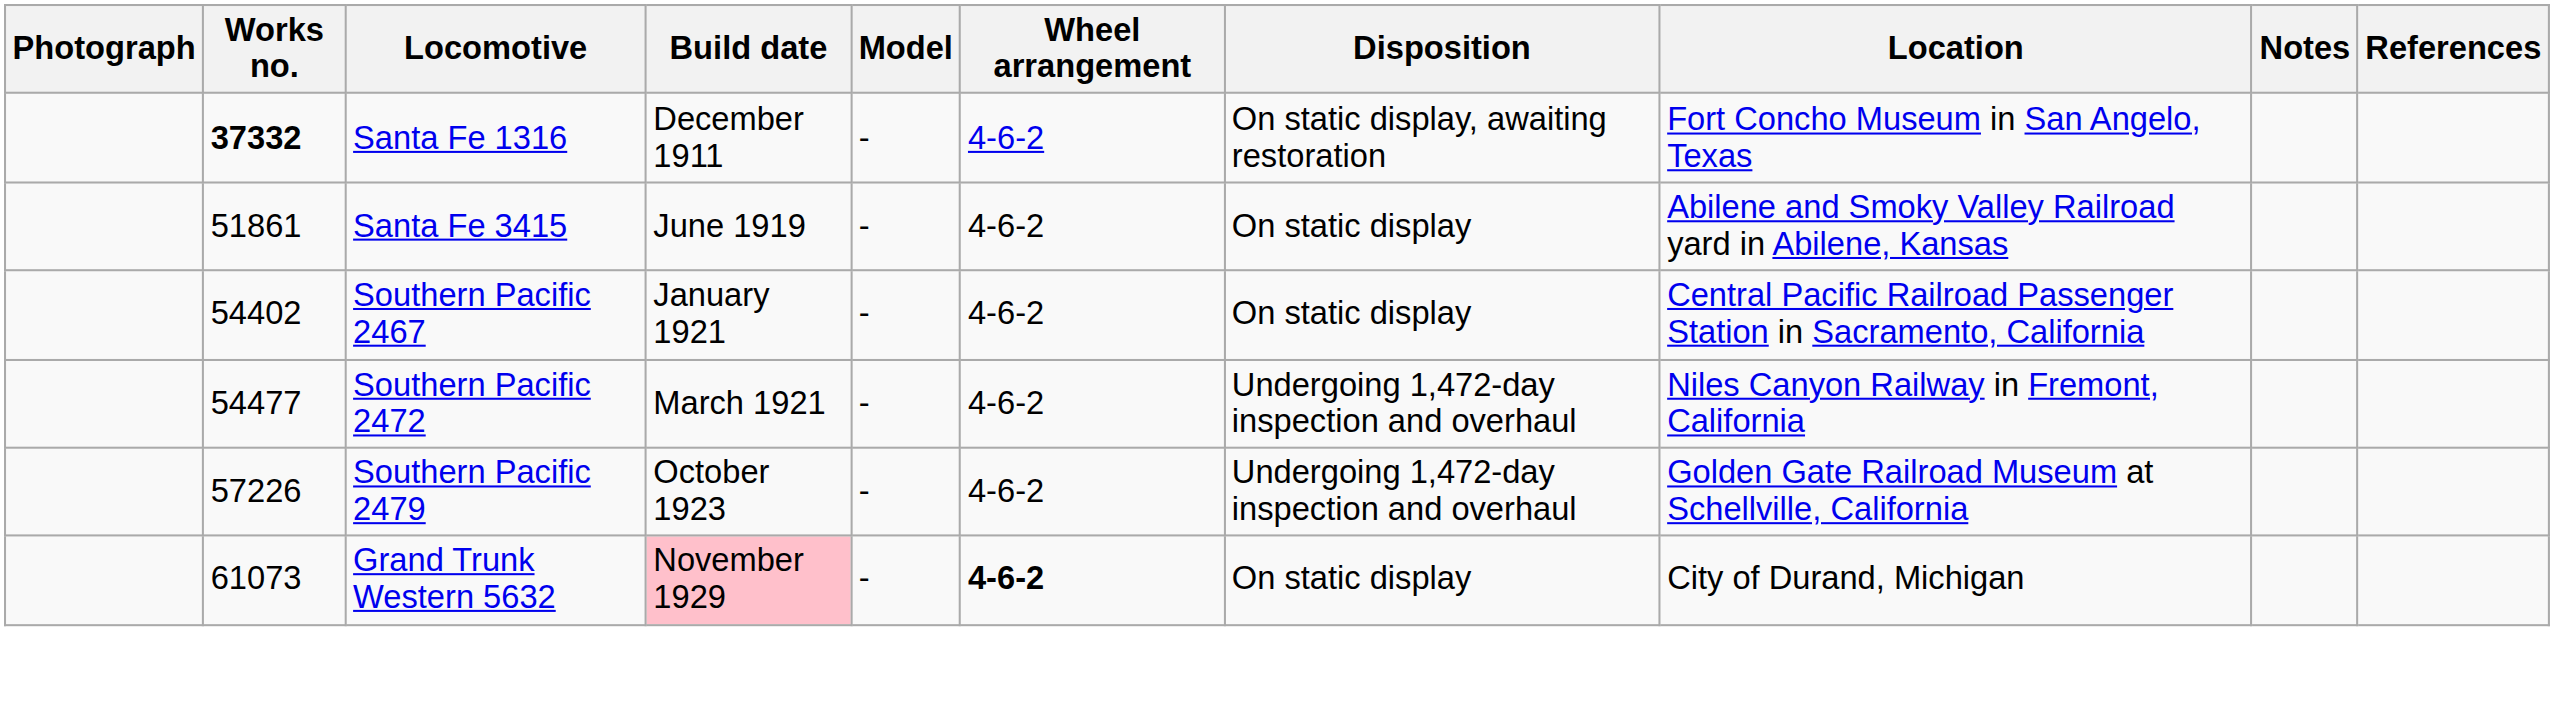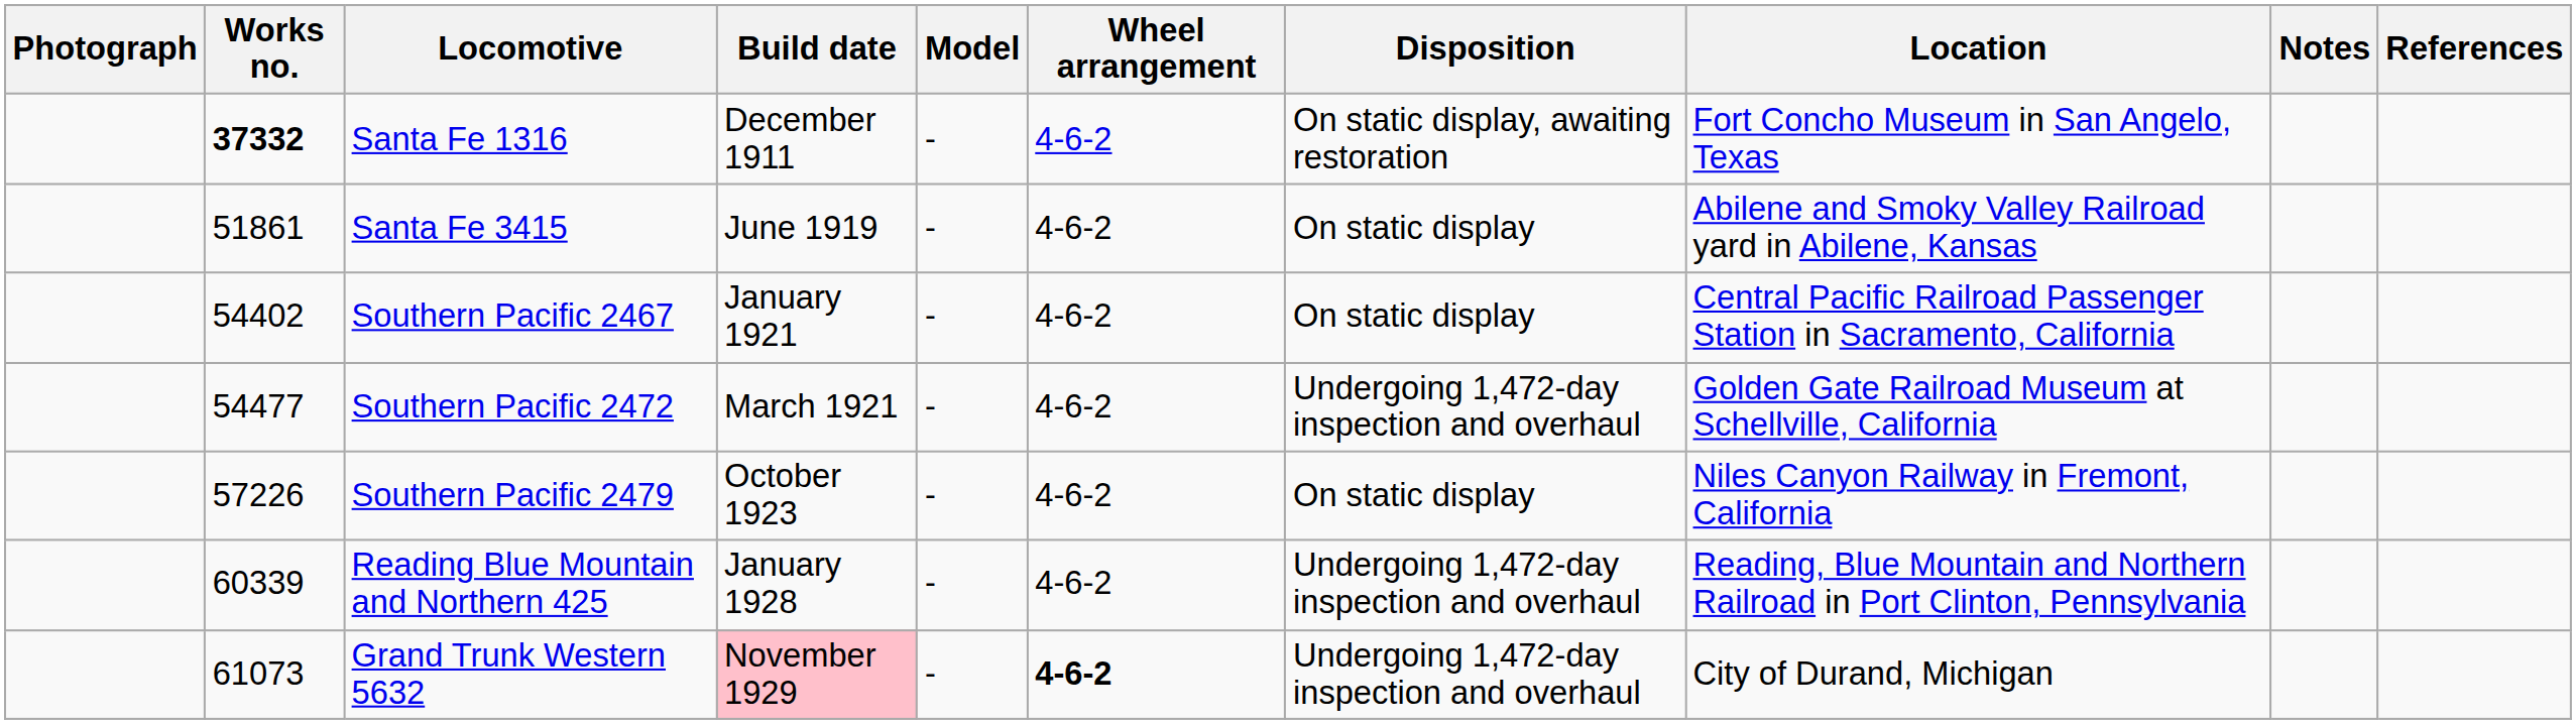 <table class="wikitable">
 <tr>
 <th>Photograph</th>
 <th>Works no.</th>
 <th>Locomotive</th>
 <th>Build date</th>
 <th>Model</th>
 <th>Wheel arrangement</th>
 <th>Disposition</th>
 <th>Location</th>
 <th>Notes</th>
 <th>References</th>
 </tr>
 <tr>
 <td></td>
 <td><strong>37332</strong></td>
 <td><a href='#'>Santa Fe 1316</a></td>
 <td>December 1911</td>
 <td>-</td>
 <td><a href='#'>4-6-2</a></td>
 <td>On static display, awaiting restoration</td>
 <td><a href='#'>Fort Concho Museum</a> in <a href='#'>San Angelo, Texas</a></td>
 <td></td>
 <td></td>
 </tr>
 <tr>
 <td></td>
 <td>51861</td>
 <td><a href='#'>Santa Fe 3415</a></td>
 <td>June 1919</td>
 <td>-</td>
 <td>4-6-2</td>
 <td>On static display</td>
 <td><a href='#'>Abilene and Smoky Valley Railroad</a> yard in <a href='#'>Abilene, Kansas</a></td>
 <td></td>
 <td></td>
 </tr>
 <tr>
 <td></td>
 <td>54402</td>
 <td><a href='#'>Southern Pacific 2467</a></td>
 <td>January 1921</td>
 <td>-</td>
 <td>4-6-2</td>
 <td>On static display</td>
 <td><a href='#'>Central Pacific Railroad Passenger Station</a> in <a href='#'>Sacramento, California</a></td>
 <td></td>
 <td></td>
 </tr>
 <tr>
 <td></td>
 <td>54477</td>
 <td><a href='#'>Southern Pacific 2472</a></td>
 <td>March 1921</td>
 <td>-</td>
 <td>4-6-2</td>
 <td>Undergoing 1,472-day inspection and overhaul</td>
-<td><a href='#'>Niles Canyon Railway</a> in <a href='#'>Fremont, California</a></td>
+<td><a href='#'>Golden Gate Railroad Museum</a> at <a href='#'>Schellville, California</a></td>
 <td></td>
 <td></td>
 </tr>
 <tr>
 <td></td>
 <td>57226</td>
 <td><a href='#'>Southern Pacific 2479</a></td>
 <td>October 1923</td>
 <td>-</td>
 <td>4-6-2</td>
+<td>On static display</td>
+<td><a href='#'>Niles Canyon Railway</a> in <a href='#'>Fremont, California</a></td>
+<td></td>
+<td></td>
+</tr>
+<tr>
+<td></td>
+<td>60339</td>
+<td><a href='#'>Reading Blue Mountain and Northern 425</a></td>
+<td>January 1928</td>
+<td>-</td>
+<td>4-6-2</td>
 <td>Undergoing 1,472-day inspection and overhaul</td>
-<td><a href='#'>Golden Gate Railroad Museum</a> at <a href='#'>Schellville, California</a></td>
+<td><a href='#'>Reading, Blue Mountain and Northern Railroad</a> in <a href='#'>Port Clinton, Pennsylvania</a></td>
 <td></td>
 <td></td>
 </tr>
 <tr>
 <td></td>
 <td>61073</td>
 <td><a href='#'>Grand Trunk Western 5632</a></td>
 <td style="background: pink;">November 1929</td>
 <td>-</td>
 <td><strong>4-6-2</strong></td>
-<td>On static display</td>
+<td>Undergoing 1,472-day inspection and overhaul</td>
 <td>City of Durand, Michigan</td>
 <td></td>
 <td></td>
 </tr>
 </table>
